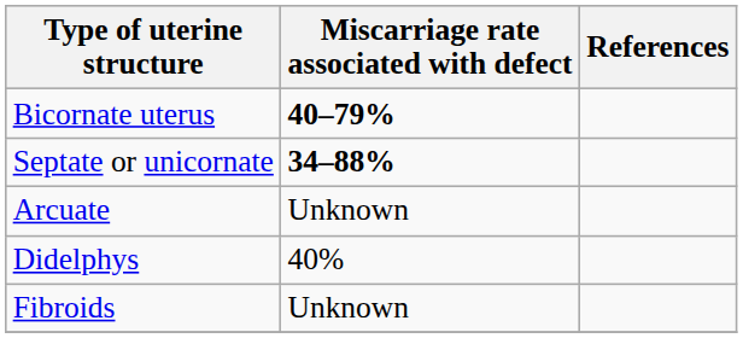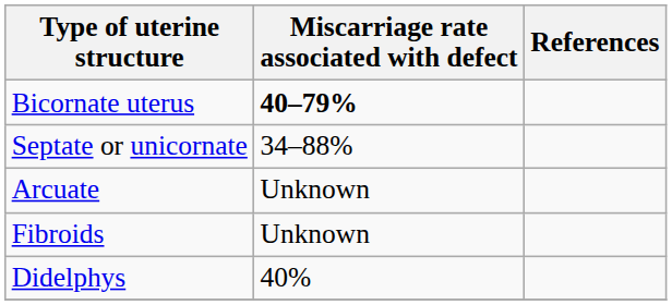 <table class="wikitable">
 <tr>
 <th>Type of uterine<br>structure</th>
 <th>Miscarriage rate<br>associated with defect</th>
 <th>References</th>
 </tr>
 <tr>
 <td><a href='#'>Bicornate uterus</a></td>
 <td><strong>40–79%</strong></td>
 <td></td>
 </tr>
 <tr>
 <td><a href='#'>Septate</a> or <a href='#'>unicornate</a></td>
-<td><strong>34–88%</strong></td>
+<td>34–88%</td>
 <td></td>
 </tr>
 <tr>
 <td><a href='#'>Arcuate</a></td>
+<td>Unknown</td>
+<td></td>
+</tr>
+<tr>
+<td><a href='#'>Fibroids</a></td>
 <td>Unknown</td>
 <td></td>
 </tr>
 <tr>
 <td><a href='#'>Didelphys</a></td>
 <td>40%</td>
 <td></td>
 </tr>
 <tr>
-<td><a href='#'>Fibroids</a></td>
-<td>Unknown</td>
-<td></td>
-</tr>
-<tr>
 </tr>
 </table>
